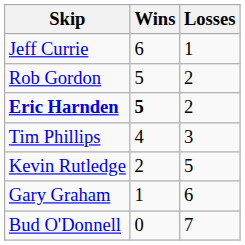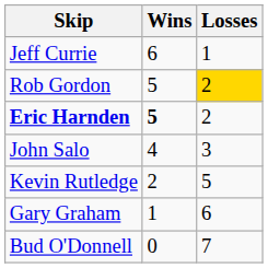 <table class="wikitable">
 <tr>
 <th>Skip</th>
 <th>Wins</th>
 <th>Losses</th>
 </tr>
 <tr>
 <td><a href='#'>Jeff Currie</a></td>
 <td>6</td>
 <td>1</td>
 </tr>
 <tr>
 <td><a href='#'>Rob Gordon</a></td>
 <td>5</td>
-<td>2</td>
+<td style="background: gold;">2</td>
 </tr>
 <tr>
 <td><strong><a href='#'>Eric Harnden</a></strong></td>
 <td><strong>5</strong></td>
 <td>2</td>
 </tr>
 <tr>
-<td><a href='#'>Tim Phillips</a></td>
+<td><a href='#'>John Salo</a></td>
 <td>4</td>
 <td>3</td>
 </tr>
 <tr>
 <td><a href='#'>Kevin Rutledge</a></td>
 <td>2</td>
 <td>5</td>
 </tr>
 <tr>
 <td><a href='#'>Gary Graham</a></td>
 <td>1</td>
 <td>6</td>
 </tr>
 <tr>
 <td><a href='#'>Bud O'Donnell</a></td>
 <td>0</td>
 <td>7</td>
 </tr>
 </table>
